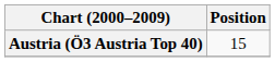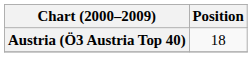 <table class="wikitable sortable plainrowheaders" style="text-align:center">
 <tr>
 <th>Chart (2000–2009)</th>
 <th>Position</th>
 </tr>
 <tr>
 <th scope="row">Austria (Ö3 Austria Top 40)</th>
-<td>15</td>
+<td>18</td>
 </tr>
 <tr>
 </tr>
 </table>
